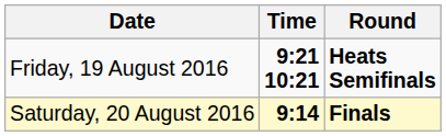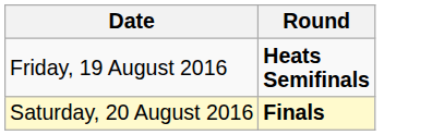 <table class="wikitable">
 <tr>
 <th>Date</th>
-<th>Time</th>
 <th>Round</th>
 </tr>
 <tr>
 <td>Friday, 19 August 2016</td>
-<td align=right><strong>9:21<br>10:21</strong></td>
 <td><strong>Heats<br>Semifinals</strong></td>
 </tr>
 <tr>
 <td style=background:lemonchiffon>Saturday, 20 August 2016</td>
-<td style=background:lemonchiffon align=right><strong>9:14</strong></td>
 <td style=background:lemonchiffon><strong>Finals</strong></td>
 </tr>
 </table>
